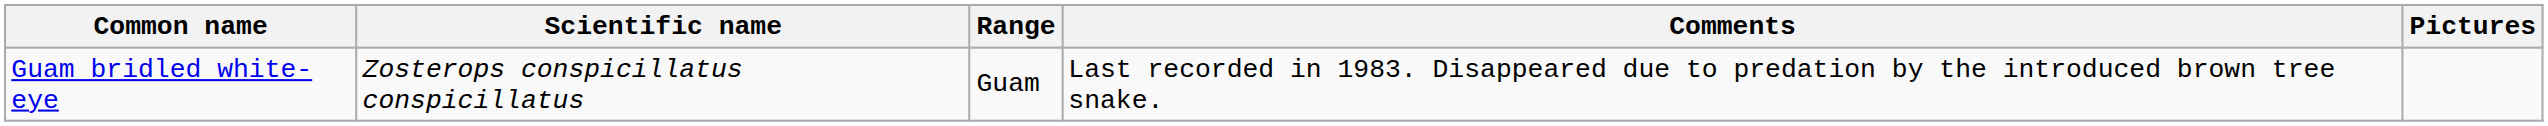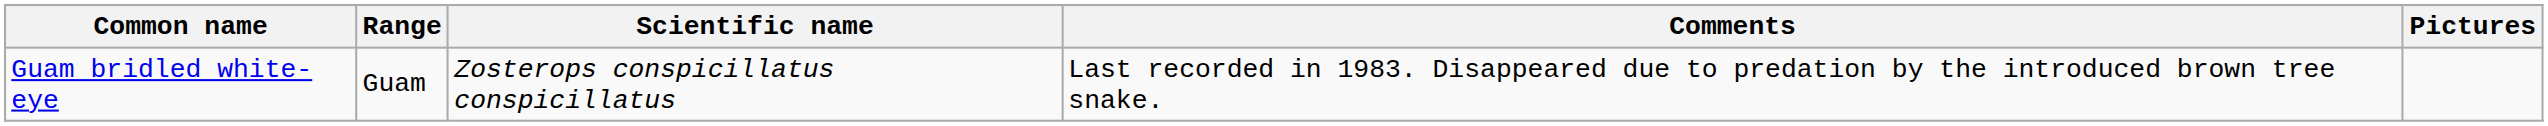 <table class="wikitable sortable">
 <tr>
 <th>Common name</th>
+<th>Range</th>
 <th>Scientific name</th>
-<th>Range</th>
 <th class="unsortable">Comments</th>
 <th class="unsortable">Pictures</th>
 </tr>
 <tr>
 <td><a href='#'>Guam bridled white-eye</a></td>
+<td>Guam</td>
 <td><em>Zosterops conspicillatus conspicillatus</em></td>
-<td>Guam</td>
 <td>Last recorded in 1983. Disappeared due to predation by the introduced brown tree snake.</td>
 <td></td>
 </tr>
 </table>
